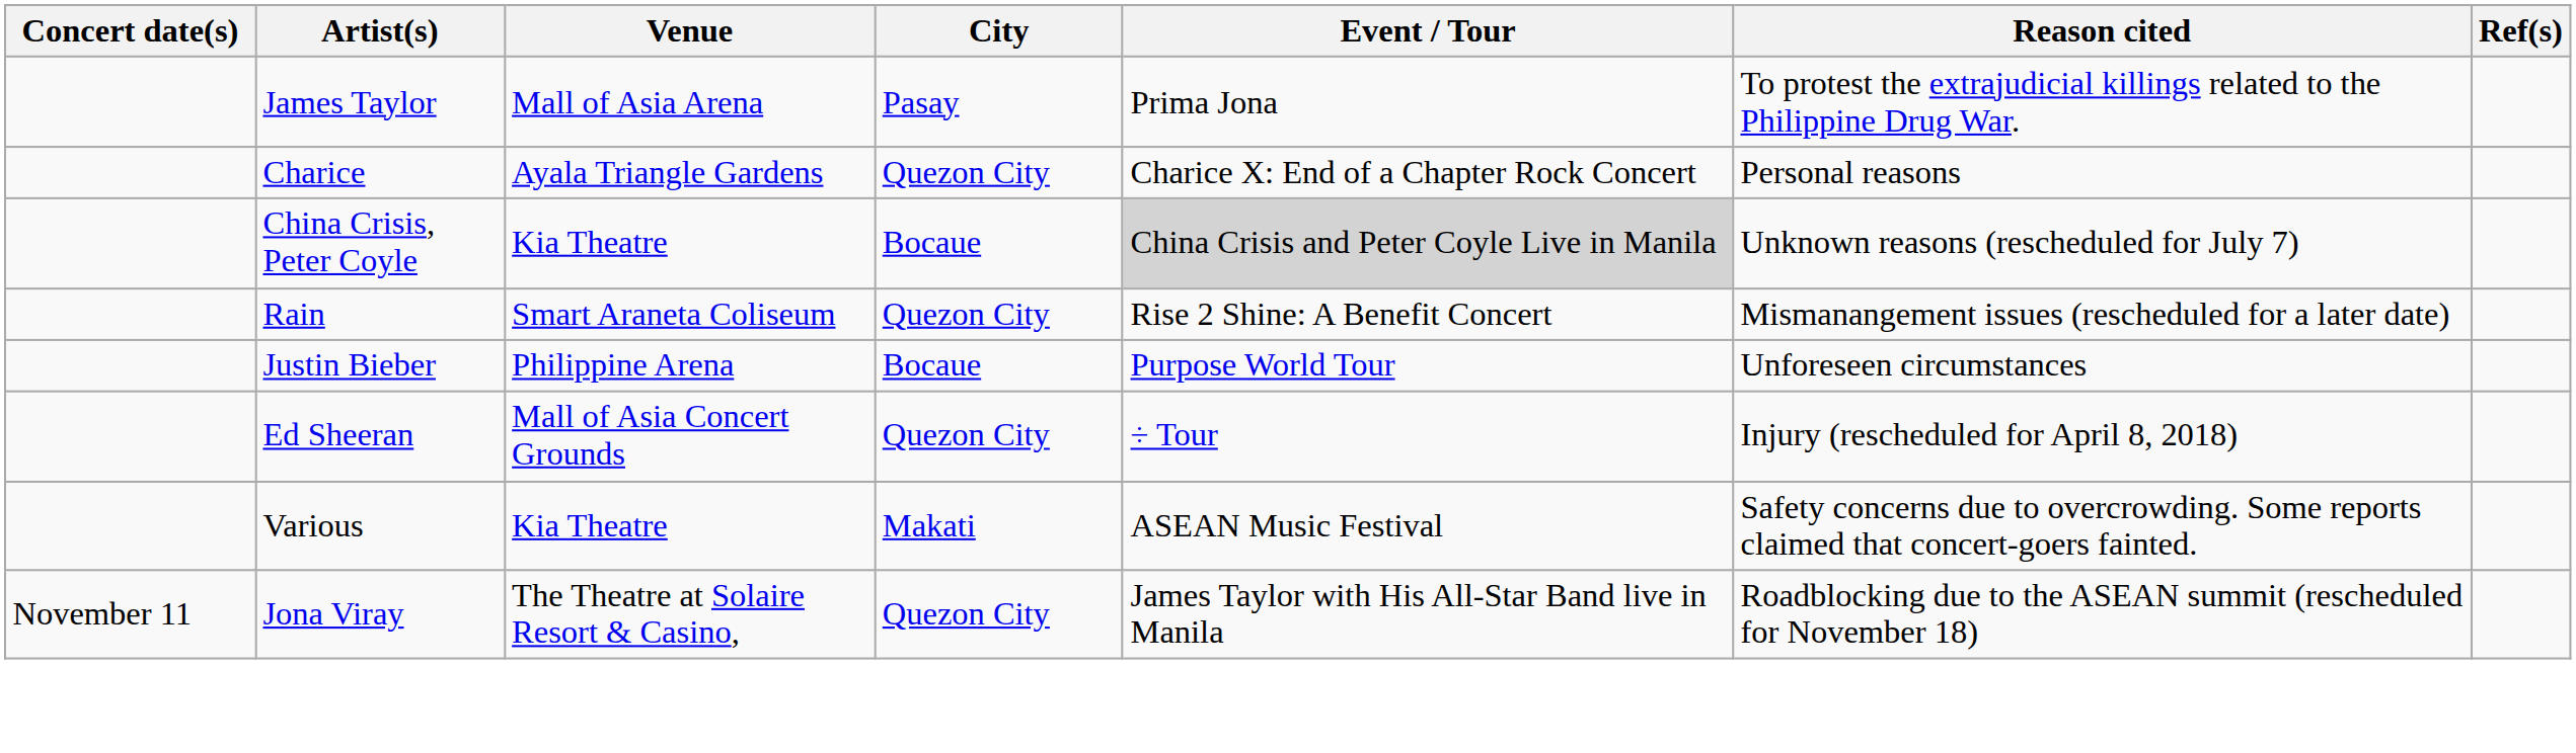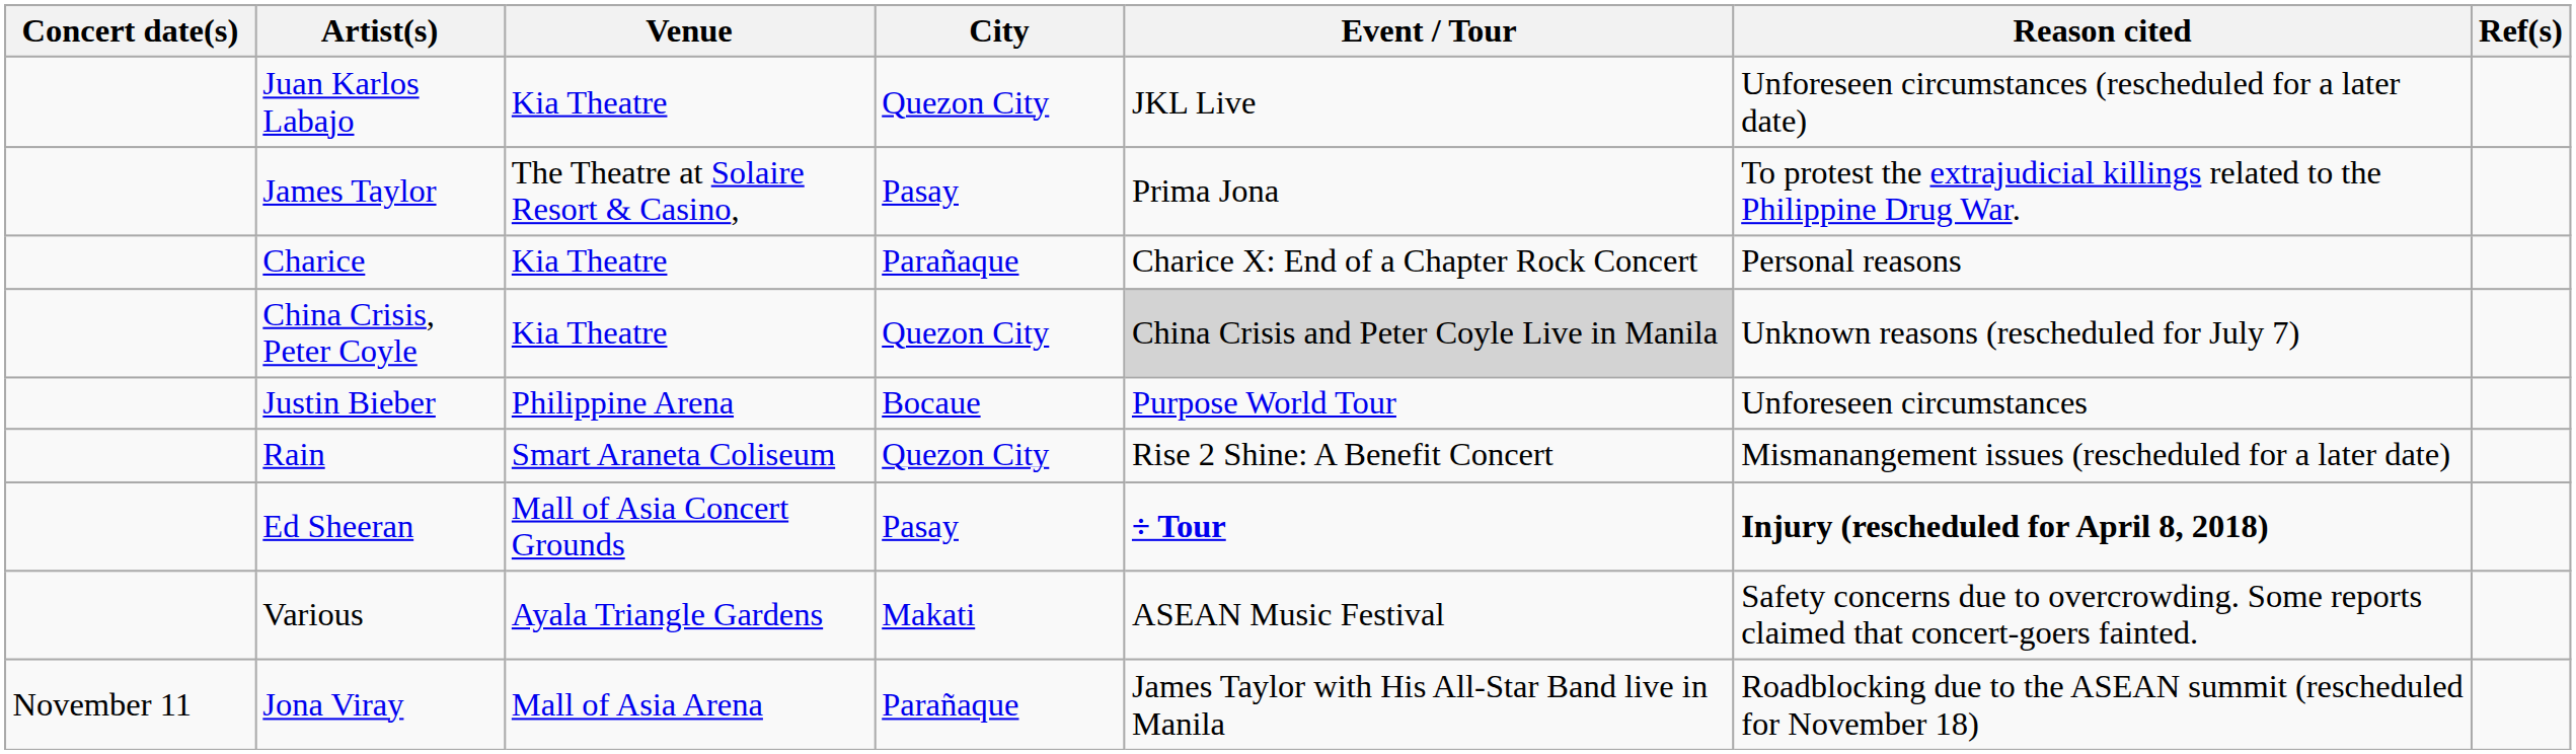 <table class="wikitable sortable" style="font-size: 100%; width=100%;" style="text-align:center;">
 <tr>
 <th class="unsortable" style="width: 10%;" scope="col">Concert date(s)</th>
 <th style="width: 10%;" scope="col">Artist(s)</th>
 <th style="width: 15%;" scope="col">Venue</th>
 <th style="width: 10%;" scope="col">City</th>
 <th style="width: 25%;" scope="col">Event / Tour</th>
 <th class="unsortable" style="width: 40%;" scope="col">Reason cited</th>
 <th style="width: 10%;" scope="col">Ref(s)</th>
 </tr>
 <tr>
 <td></td>
+<td><a href='#'>Juan Karlos Labajo</a></td>
+<td><a href='#'>Kia Theatre</a></td>
+<td><a href='#'>Quezon City</a></td>
+<td>JKL Live</td>
+<td>Unforeseen circumstances (rescheduled for a later date)</td>
+<td></td>
+</tr>
+<tr>
+<td></td>
 <td><a href='#'>James Taylor</a></td>
-<td><a href='#'>Mall of Asia Arena</a></td>
+<td>The Theatre at <a href='#'>Solaire Resort & Casino</a>,</td>
 <td><a href='#'>Pasay</a></td>
 <td>Prima Jona</td>
 <td>To protest the <a href='#'>extrajudicial killings</a> related to the <a href='#'>Philippine Drug War</a>.</td>
 <td></td>
 </tr>
 <tr>
 <td></td>
 <td><a href='#'>Charice</a></td>
-<td><a href='#'>Ayala Triangle Gardens</a></td>
-<td><a href='#'>Quezon City</a></td>
+<td><a href='#'>Kia Theatre</a></td>
+<td><a href='#'>Parañaque</a></td>
 <td>Charice X: End of a Chapter Rock Concert</td>
 <td>Personal reasons</td>
 <td></td>
 </tr>
 <tr>
 <td></td>
 <td><a href='#'>China Crisis</a>, <a href='#'>Peter Coyle</a></td>
 <td><a href='#'>Kia Theatre</a></td>
-<td><a href='#'>Bocaue</a></td>
+<td><a href='#'>Quezon City</a></td>
 <td style="background: lightgrey;">China Crisis and Peter Coyle Live in Manila</td>
 <td>Unknown reasons (rescheduled for July 7)</td>
+<td></td>
+</tr>
+<tr>
+<td></td>
+<td><a href='#'>Justin Bieber</a></td>
+<td><a href='#'>Philippine Arena</a></td>
+<td><a href='#'>Bocaue</a></td>
+<td><a href='#'>Purpose World Tour</a></td>
+<td>Unforeseen circumstances</td>
 <td></td>
 </tr>
 <tr>
 <td></td>
 <td><a href='#'>Rain</a></td>
 <td><a href='#'>Smart Araneta Coliseum</a></td>
 <td><a href='#'>Quezon City</a></td>
 <td>Rise 2 Shine: A Benefit Concert</td>
 <td>Mismanangement issues (rescheduled for a later date)</td>
 <td></td>
 </tr>
 <tr>
 <td></td>
-<td><a href='#'>Justin Bieber</a></td>
-<td><a href='#'>Philippine Arena</a></td>
-<td><a href='#'>Bocaue</a></td>
-<td><a href='#'>Purpose World Tour</a></td>
-<td>Unforeseen circumstances</td>
-<td></td>
-</tr>
-<tr>
-<td></td>
 <td><a href='#'>Ed Sheeran</a></td>
 <td><a href='#'>Mall of Asia Concert Grounds</a></td>
-<td><a href='#'>Quezon City</a></td>
-<td><a href='#'>÷ Tour</a></td>
-<td>Injury (rescheduled for April 8, 2018)</td>
+<td><a href='#'>Pasay</a></td>
+<td><strong><a href='#'>÷ Tour</a></strong></td>
+<td><strong>Injury (rescheduled for April 8, 2018)</strong></td>
 <td></td>
 </tr>
 <tr>
 <td></td>
 <td>Various</td>
-<td><a href='#'>Kia Theatre</a></td>
+<td><a href='#'>Ayala Triangle Gardens</a></td>
 <td><a href='#'>Makati</a></td>
 <td>ASEAN Music Festival</td>
 <td>Safety concerns due to overcrowding. Some reports claimed that concert-goers fainted.</td>
 <td></td>
 </tr>
 <tr |->
 <td>November 11</td>
 <td><a href='#'>Jona Viray</a></td>
-<td>The Theatre at <a href='#'>Solaire Resort & Casino</a>,</td>
-<td><a href='#'>Quezon City</a></td>
+<td><a href='#'>Mall of Asia Arena</a></td>
+<td><a href='#'>Parañaque</a></td>
 <td>James Taylor with His All-Star Band live in Manila</td>
 <td>Roadblocking due to the ASEAN summit (rescheduled for November 18)</td>
 <td></td>
 </tr>
 </table>
